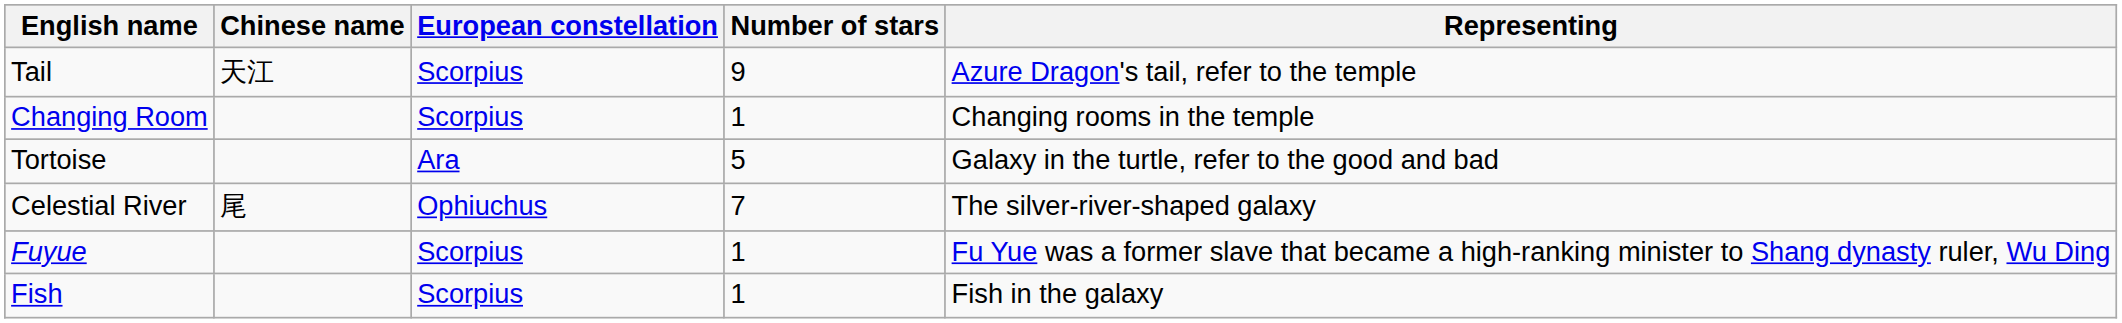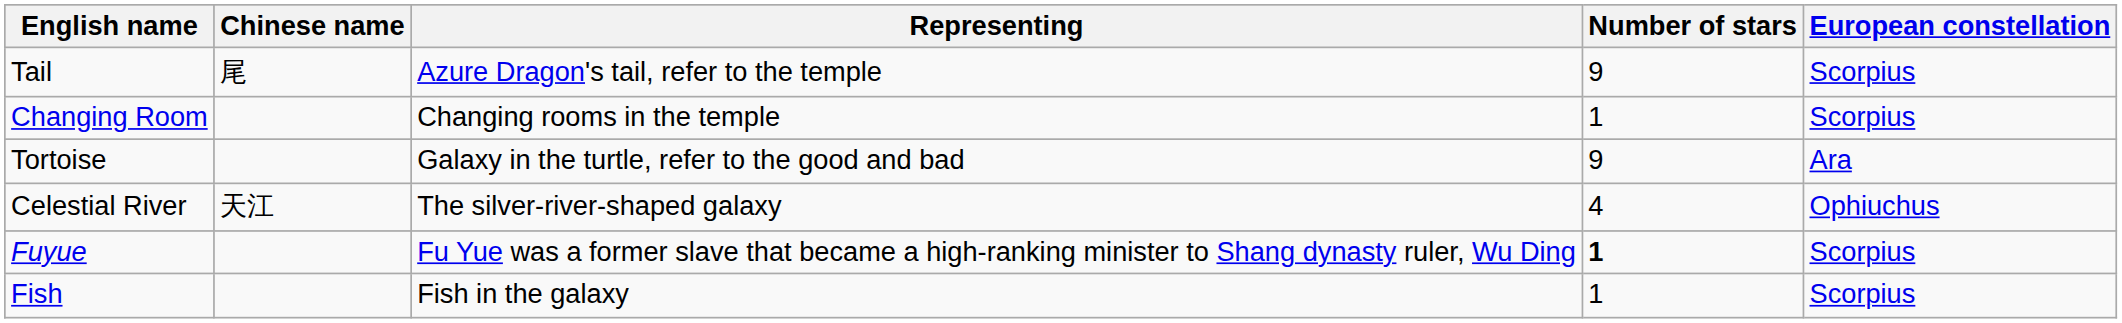 <table class="wikitable">
 <tr>
 <th>English name</th>
 <th>Chinese name</th>
+<th>Representing</th>
+<th>Number of stars</th>
 <th><a href='#'>European constellation</a></th>
-<th>Number of stars</th>
-<th>Representing</th>
 </tr>
 <tr>
 <td>Tail</td>
-<td>天江</td>
+<td>尾</td>
+<td><a href='#'>Azure Dragon</a>'s tail, refer to the temple</td>
+<td>9</td>
 <td><a href='#'>Scorpius</a></td>
-<td>9</td>
-<td><a href='#'>Azure Dragon</a>'s tail, refer to the temple</td>
 </tr>
 <tr>
 <td><a href='#'>Changing Room</a></td>
 <td></td>
+<td>Changing rooms in the temple</td>
+<td>1</td>
 <td><a href='#'>Scorpius</a></td>
-<td>1</td>
-<td>Changing rooms in the temple</td>
 </tr>
 <tr>
 <td>Tortoise</td>
 <td></td>
+<td>Galaxy in the turtle, refer to the good and bad</td>
+<td>9</td>
 <td><a href='#'>Ara</a></td>
-<td>5</td>
-<td>Galaxy in the turtle, refer to the good and bad</td>
 </tr>
 <tr>
 <td>Celestial River</td>
-<td>尾</td>
+<td>天江</td>
+<td>The silver-river-shaped galaxy</td>
+<td>4</td>
 <td><a href='#'>Ophiuchus</a></td>
-<td>7</td>
-<td>The silver-river-shaped galaxy</td>
 </tr>
 <tr>
 <td><a href='#'><em>Fuyue</em></a></td>
 <td></td>
+<td><a href='#'>Fu Yue</a> was a former slave that became a high-ranking minister to <a href='#'>Shang dynasty</a> ruler, <a href='#'>Wu Ding</a></td>
+<td><strong>1</strong></td>
 <td><a href='#'>Scorpius</a></td>
-<td>1</td>
-<td><a href='#'>Fu Yue</a> was a former slave that became a high-ranking minister to <a href='#'>Shang dynasty</a> ruler, <a href='#'>Wu Ding</a></td>
 </tr>
 <tr>
 <td><a href='#'>Fish</a></td>
 <td></td>
+<td>Fish in the galaxy</td>
+<td>1</td>
 <td><a href='#'>Scorpius</a></td>
-<td>1</td>
-<td>Fish in the galaxy</td>
 </tr>
 </table>
